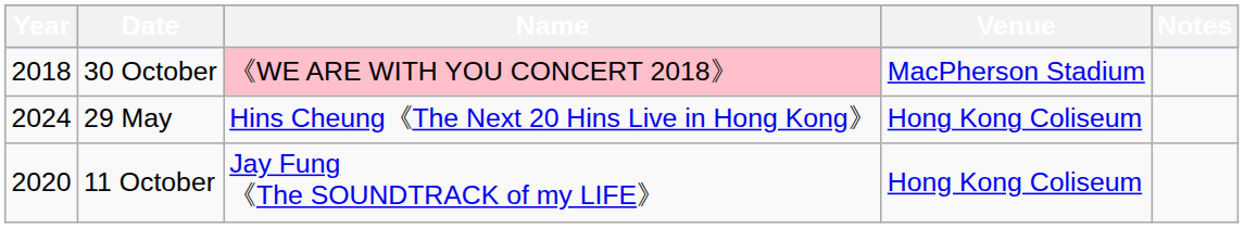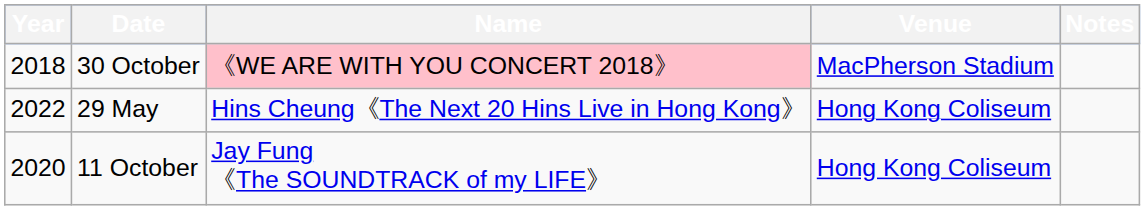 <table class=wikitable>
 <tr style="background:#538bec; color:white; font-weight:bold; text-align:center;">
 <th>Year</th>
 <th>Date</th>
 <th>Name</th>
 <th>Venue</th>
 <th>Notes</th>
 </tr>
 <tr>
 <td>2018</td>
 <td>30 October</td>
 <td style="background: pink;">《WE ARE WITH YOU CONCERT 2018》</td>
 <td><a href='#'>MacPherson Stadium</a></td>
 <td></td>
 </tr>
 <tr>
-<td>2024</td>
+<td>2022</td>
 <td>29 May</td>
 <td><a href='#'>Hins Cheung</a>《<a href='#'>The Next 20 Hins Live in Hong Kong</a>》</td>
 <td><a href='#'>Hong Kong Coliseum</a></td>
 <td></td>
 </tr>
 <tr>
 <td>2020</td>
 <td>11 October</td>
 <td><a href='#'>Jay Fung</a><br>《<a href='#'>The SOUNDTRACK of my LIFE</a>》</td>
 <td><a href='#'>Hong Kong Coliseum</a></td>
 <td></td>
 </tr>
 </table>
